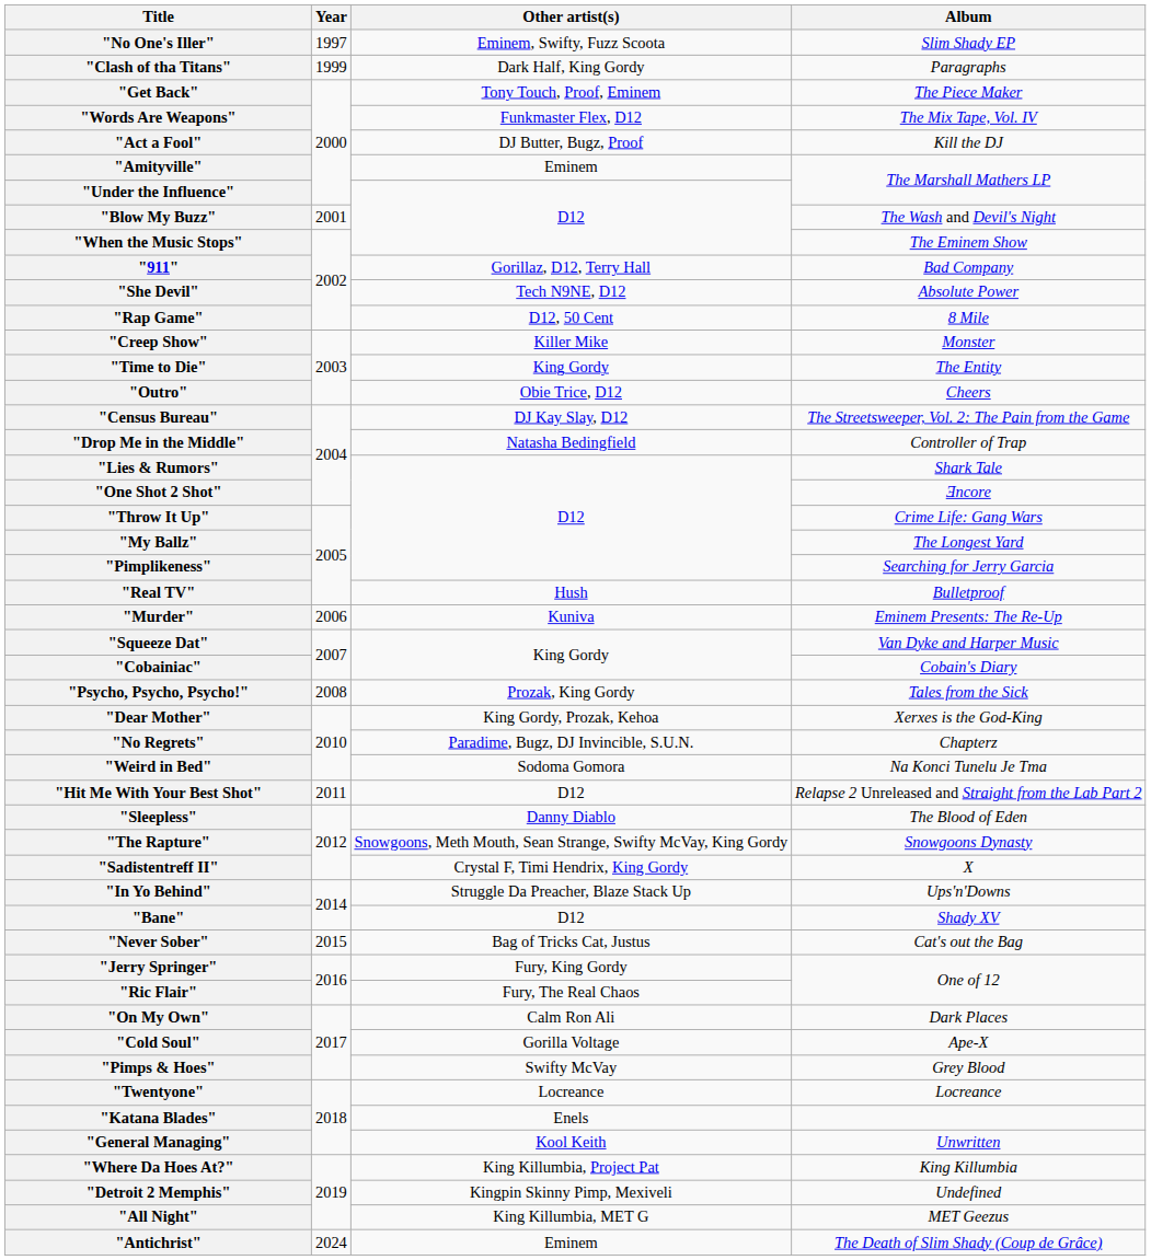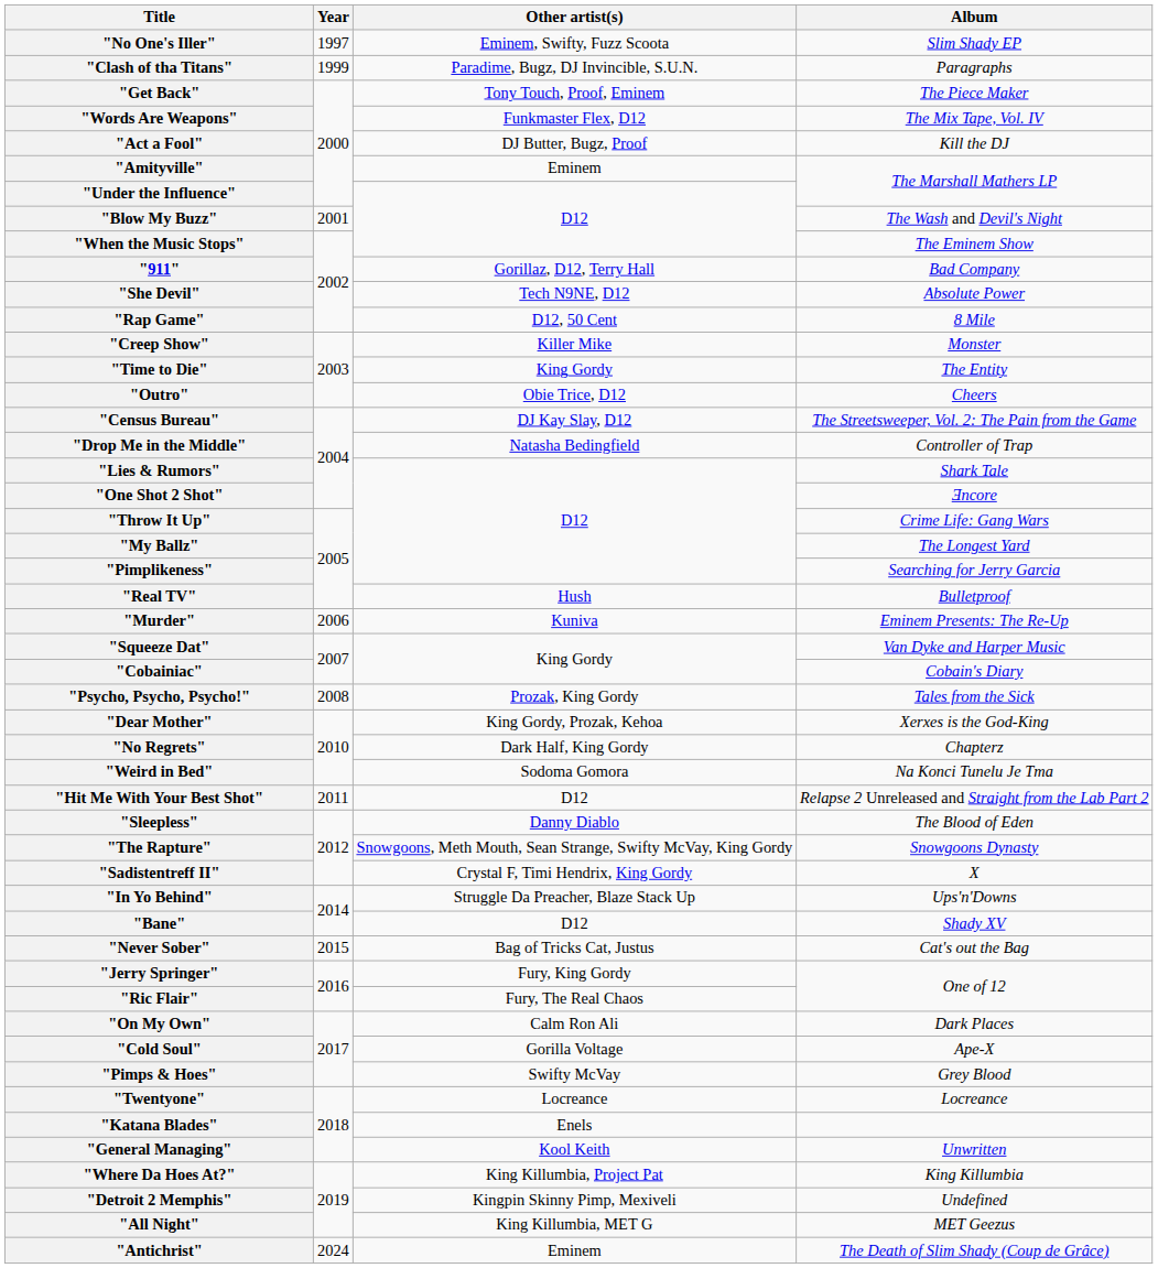 <table class="wikitable plainrowheaders" style="text-align:center;">
 <tr>
 <th scope="col" style="width:19em;">Title</th>
 <th scope="col">Year</th>
 <th scope="col">Other artist(s)</th>
 <th scope="col">Album</th>
 </tr>
 <tr>
 <th scope="row">"No One's Iller"</th>
 <td>1997</td>
 <td><a href='#'>Eminem</a>, Swifty, Fuzz Scoota</td>
 <td><em><a href='#'>Slim Shady EP</a></em></td>
 </tr>
 <tr>
 <th scope="row">"Clash of tha Titans"</th>
 <td>1999</td>
-<td>Dark Half, King Gordy</td>
+<td><a href='#'>Paradime</a>, Bugz, DJ Invincible, S.U.N.</td>
 <td><em>Paragraphs</em></td>
 </tr>
 <tr>
 <th scope="row">"Get Back"</th>
 <td rowspan="5">2000</td>
 <td><a href='#'>Tony Touch</a>, <a href='#'>Proof</a>, <a href='#'>Eminem</a></td>
 <td><em><a href='#'>The Piece Maker</a></em></td>
 </tr>
 <tr>
 <th scope="row">"Words Are Weapons"</th>
 <td><a href='#'>Funkmaster Flex</a>, <a href='#'>D12</a></td>
 <td><em><a href='#'>The Mix Tape, Vol. IV</a></em></td>
 </tr>
 <tr>
 <th scope="row">"Act a Fool"</th>
 <td>DJ Butter, Bugz, <a href='#'>Proof</a></td>
 <td><em>Kill the DJ</em></td>
 </tr>
 <tr>
 <th scope="row">"Amityville"</th>
 <td>Eminem</td>
 <td rowspan="2"><em><a href='#'>The Marshall Mathers LP</a></em></td>
 </tr>
 <tr>
 <th scope="row">"Under the Influence"</th>
 <td rowspan="3"><a href='#'>D12</a></td>
 </tr>
 <tr>
 <th scope="row">"Blow My Buzz"</th>
 <td>2001</td>
 <td><em><a href='#'>The Wash</a></em> and <em><a href='#'>Devil's Night</a></em></td>
 </tr>
 <tr>
 <th scope="row">"When the Music Stops"</th>
 <td rowspan="4">2002</td>
 <td><em><a href='#'>The Eminem Show</a></em></td>
 </tr>
 <tr>
 <th scope="row">"<a href='#'>911</a>"</th>
 <td><a href='#'>Gorillaz</a>, <a href='#'>D12</a>, <a href='#'>Terry Hall</a></td>
 <td><em><a href='#'>Bad Company</a></em></td>
 </tr>
 <tr>
 <th scope="row">"She Devil"</th>
 <td><a href='#'>Tech N9NE</a>, <a href='#'>D12</a></td>
 <td><em><a href='#'>Absolute Power</a></em></td>
 </tr>
 <tr>
 <th scope="row">"Rap Game"</th>
 <td><a href='#'>D12</a>, <a href='#'>50 Cent</a></td>
 <td><em><a href='#'>8 Mile</a></em></td>
 </tr>
 <tr>
 <th scope="row">"Creep Show"</th>
 <td rowspan="3">2003</td>
 <td><a href='#'>Killer Mike</a></td>
 <td><em><a href='#'>Monster</a></em></td>
 </tr>
 <tr>
 <th scope="row">"Time to Die"</th>
 <td><a href='#'>King Gordy</a></td>
 <td><em><a href='#'>The Entity</a></em></td>
 </tr>
 <tr>
 <th scope="row">"Outro"</th>
 <td><a href='#'>Obie Trice</a>, <a href='#'>D12</a></td>
 <td><em><a href='#'>Cheers</a></em></td>
 </tr>
 <tr>
 <th scope="row">"Census Bureau"</th>
 <td rowspan="4">2004</td>
 <td><a href='#'>DJ Kay Slay</a>, <a href='#'>D12</a></td>
 <td><em><a href='#'>The Streetsweeper, Vol. 2: The Pain from the Game</a></em></td>
 </tr>
 <tr>
 <th scope="row">"Drop Me in the Middle"</th>
 <td><a href='#'>Natasha Bedingfield</a></td>
 <td><em>Controller of Trap</em></td>
 </tr>
 <tr>
 <th scope="row">"Lies & Rumors"</th>
 <td rowspan="5"><a href='#'>D12</a></td>
 <td><em><a href='#'>Shark Tale</a></em></td>
 </tr>
 <tr>
 <th scope="row">"One Shot 2 Shot"</th>
 <td><em><a href='#'>Ǝncore</a></em></td>
 </tr>
 <tr>
 <th scope="row">"Throw It Up"</th>
 <td rowspan="4">2005</td>
 <td><em><a href='#'>Crime Life: Gang Wars</a></em></td>
 </tr>
 <tr>
 <th scope="row">"My Ballz"</th>
 <td><em><a href='#'>The Longest Yard</a></em></td>
 </tr>
 <tr>
 <th scope="row">"Pimplikeness"</th>
 <td><em><a href='#'>Searching for Jerry Garcia</a></em></td>
 </tr>
 <tr>
 <th scope="row">"Real TV"</th>
 <td><a href='#'>Hush</a></td>
 <td><em><a href='#'>Bulletproof</a></em></td>
 </tr>
 <tr>
 <th scope="row">"Murder"</th>
 <td>2006</td>
 <td><a href='#'>Kuniva</a></td>
 <td><em><a href='#'>Eminem Presents: The Re-Up</a></em></td>
 </tr>
 <tr>
 <th scope="row">"Squeeze Dat"</th>
 <td rowspan="2">2007</td>
 <td rowspan="2">King Gordy</td>
 <td><em><a href='#'>Van Dyke and Harper Music</a></em></td>
 </tr>
 <tr>
 <th scope="row">"Cobainiac"</th>
 <td><em><a href='#'>Cobain's Diary</a></em></td>
 </tr>
 <tr>
 <th scope="row">"Psycho, Psycho, Psycho!"</th>
 <td>2008</td>
 <td><a href='#'>Prozak</a>, King Gordy</td>
 <td><em><a href='#'>Tales from the Sick</a></em></td>
 </tr>
 <tr>
 <th scope="row">"Dear Mother"</th>
 <td rowspan="3">2010</td>
 <td>King Gordy, Prozak, Kehoa</td>
 <td><em>Xerxes is the God-King</em></td>
 </tr>
 <tr>
 <th scope="row">"No Regrets"</th>
-<td><a href='#'>Paradime</a>, Bugz, DJ Invincible, S.U.N.</td>
+<td>Dark Half, King Gordy</td>
 <td><em>Chapterz</em></td>
 </tr>
 <tr>
 <th scope="row">"Weird in Bed"</th>
 <td>Sodoma Gomora</td>
 <td><em>Na Konci Tunelu Je Tma</em></td>
 </tr>
 <tr>
 <th scope="row">"Hit Me With Your Best Shot"</th>
 <td>2011</td>
 <td>D12</td>
 <td><em>Relapse 2</em> Unreleased and <em><a href='#'>Straight from the Lab Part 2</a></em></td>
 </tr>
 <tr>
 <th scope="row">"Sleepless"</th>
 <td rowspan="3">2012</td>
 <td><a href='#'>Danny Diablo</a></td>
 <td><em>The Blood of Eden</em></td>
 </tr>
 <tr>
 <th scope="row">"The Rapture"</th>
 <td><a href='#'>Snowgoons</a>, Meth Mouth, Sean Strange, Swifty McVay, King Gordy</td>
 <td><em><a href='#'>Snowgoons Dynasty</a></em></td>
 </tr>
 <tr>
 <th scope="row">"Sadistentreff II"</th>
 <td>Crystal F, Timi Hendrix, <a href='#'>King Gordy</a></td>
 <td><em>X</em></td>
 </tr>
 <tr>
 <th scope="row">"In Yo Behind"</th>
 <td rowspan="2">2014</td>
 <td>Struggle Da Preacher, Blaze Stack Up</td>
 <td><em>Ups'n'Downs</em></td>
 </tr>
 <tr>
 <th scope="row">"Bane"</th>
 <td>D12</td>
 <td><em><a href='#'>Shady XV</a></em></td>
 </tr>
 <tr>
 <th scope="row">"Never Sober"</th>
 <td>2015</td>
 <td>Bag of Tricks Cat, Justus</td>
 <td><em>Cat's out the Bag</em></td>
 </tr>
 <tr>
 <th scope="row">"Jerry Springer"</th>
 <td rowspan="2">2016</td>
 <td>Fury, King Gordy</td>
 <td rowspan="2"><em>One of 12</em></td>
 </tr>
 <tr>
 <th scope="row">"Ric Flair"</th>
 <td>Fury, The Real Chaos</td>
 </tr>
 <tr>
 <th scope="row">"On My Own"</th>
 <td rowspan="3">2017</td>
 <td>Calm Ron Ali</td>
 <td><em>Dark Places</em></td>
 </tr>
 <tr>
 <th scope="row">"Cold Soul"</th>
 <td>Gorilla Voltage</td>
 <td><em>Ape-X</em></td>
 </tr>
 <tr>
 <th scope="row">"Pimps & Hoes"</th>
 <td>Swifty McVay</td>
 <td><em>Grey Blood</em></td>
 </tr>
 <tr>
 <th scope="row">"Twentyone"</th>
 <td rowspan="3">2018</td>
 <td>Locreance</td>
 <td><em>Locreance</em></td>
 </tr>
 <tr>
 <th scope="row">"Katana Blades"</th>
 <td>Enels</td>
 <td></td>
 </tr>
 <tr>
 <th scope="row">"General Managing"</th>
 <td><a href='#'>Kool Keith</a></td>
 <td><em><a href='#'>Unwritten</a></em></td>
 </tr>
 <tr>
 <th scope="row">"Where Da Hoes At?"</th>
 <td rowspan="3">2019</td>
 <td>King Killumbia, <a href='#'>Project Pat</a></td>
 <td><em>King Killumbia</em></td>
 </tr>
 <tr>
 <th scope="row">"Detroit 2 Memphis"</th>
 <td>Kingpin Skinny Pimp, Mexiveli</td>
 <td><em>Undefined</em></td>
 </tr>
 <tr>
 <th scope="row">"All Night"</th>
 <td>King Killumbia, MET G</td>
 <td><em>MET Geezus</em></td>
 </tr>
 <tr>
 <th scope="row">"Antichrist"</th>
 <td>2024</td>
 <td>Eminem</td>
 <td><em><a href='#'>The Death of Slim Shady (Coup de Grâce)</a></em></td>
 </tr>
 </table>
